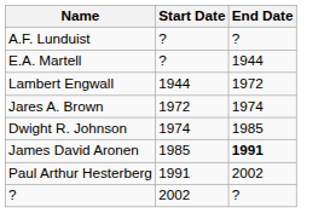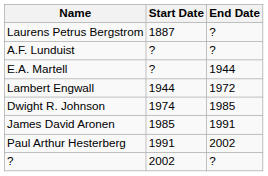 <table class="wikitable">
 <tr>
 <th>Name</th>
 <th>Start Date</th>
 <th>End Date</th>
+</tr>
+<tr>
+<td>Laurens Petrus Bergstrom</td>
+<td>1887</td>
+<td>?</td>
 </tr>
 <tr>
 <td>A.F. Lunduist</td>
 <td>?</td>
 <td>?</td>
 </tr>
 <tr>
 <td>E.A. Martell</td>
 <td>?</td>
 <td>1944</td>
 </tr>
 <tr>
 <td>Lambert Engwall</td>
 <td>1944</td>
 <td>1972</td>
 </tr>
 <tr>
-<td>Jares A. Brown</td>
-<td>1972</td>
-<td>1974</td>
-</tr>
-<tr>
 <td>Dwight R. Johnson</td>
 <td>1974</td>
 <td>1985</td>
 </tr>
 <tr>
 <td>James David Aronen</td>
 <td>1985</td>
-<td><strong>1991</strong></td>
+<td>1991</td>
 </tr>
 <tr>
 <td>Paul Arthur Hesterberg</td>
 <td>1991</td>
 <td>2002</td>
 </tr>
 <tr>
 <td>?</td>
 <td>2002</td>
 <td>?</td>
 </tr>
 </table>
